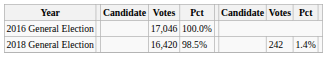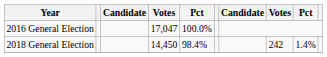 <table class="wikitable" style="margin:0.5em ; font-size:95%">
 <tr>
 <th>Year</th>
 <th></th>
 <th>Candidate</th>
 <th>Votes</th>
 <th>Pct</th>
 <th></th>
 <th>Candidate</th>
 <th>Votes</th>
 <th>Pct</th>
 <th></th>
 </tr>
 <tr>
 <td>2016 General Election</td>
 <td></td>
 <td></td>
-<td>17,046</td>
+<td>17,047</td>
 <td>100.0%</td>
 <td></td>
 </tr>
 <tr>
 <td>2018 General Election</td>
 <td></td>
 <td></td>
-<td>16,420</td>
-<td>98.5%</td>
+<td>14,450</td>
+<td>98.4%</td>
 <td></td>
 <td></td>
 <td>242</td>
 <td>1.4%</td>
 <td></td>
 </tr>
 <tr>
 </tr>
 </table>
